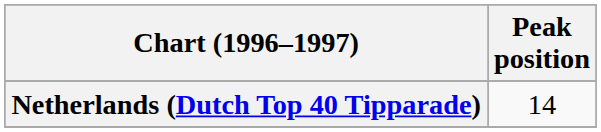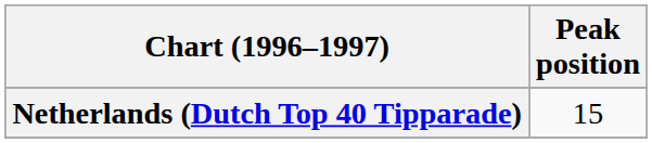 <table class="wikitable sortable plainrowheaders" style="text-align:center">
 <tr>
 <th>Chart (1996–1997)</th>
 <th>Peak<br>position</th>
 </tr>
 <tr>
 </tr>
 <tr>
 </tr>
 <tr>
 <th scope="row">Netherlands (<a href='#'>Dutch Top 40 Tipparade</a>)</th>
-<td>14</td>
+<td>15</td>
 </tr>
 <tr>
 </tr>
 </table>
